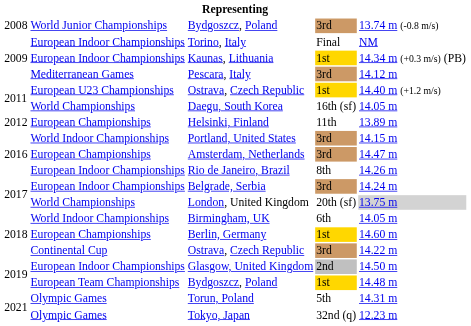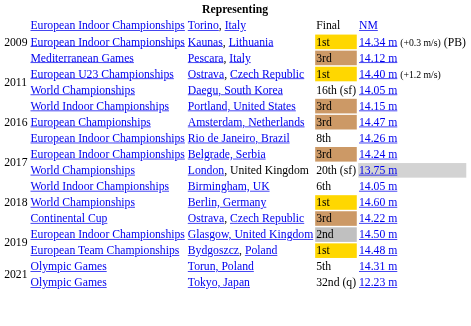 <table>
 <tr>
 <th colspan="5">Representing </th>
-</tr>
-<tr>
-<td>2008</td>
-<td><a href='#'>World Junior Championships</a></td>
-<td><a href='#'>Bydgoszcz</a>, <a href='#'>Poland</a></td>
-<td bgcolor=CC9966>3rd</td>
-<td><a href='#'>13.74 m</a> <small>(-0.8 m/s)</small></td>
 </tr>
 <tr>
 <td rowspan=3>2009</td>
 <td><a href='#'>European Indoor Championships</a></td>
 <td><a href='#'>Torino</a>, <a href='#'>Italy</a></td>
 <td>Final</td>
 <td><a href='#'>NM</a></td>
 </tr>
 <tr>
 <td><a href='#'>European Indoor Championships</a></td>
 <td><a href='#'>Kaunas</a>, <a href='#'>Lithuania</a></td>
 <td bgcolor="gold">1st</td>
 <td><a href='#'>14.34 m</a> <small>(+0.3 m/s)</small> (PB)</td>
 </tr>
 <tr>
 <td><a href='#'>Mediterranean Games</a></td>
 <td><a href='#'>Pescara</a>, <a href='#'>Italy</a></td>
 <td bgcolor="CC9966">3rd</td>
 <td><a href='#'>14.12 m</a></td>
 </tr>
 <tr>
 <td rowspan=2>2011</td>
 <td><a href='#'>European U23 Championships</a></td>
 <td><a href='#'>Ostrava</a>, <a href='#'>Czech Republic</a></td>
 <td bgcolor="gold">1st</td>
 <td><a href='#'>14.40 m</a> <small>(+1.2 m/s)</small></td>
 </tr>
 <tr>
 <td><a href='#'>World Championships</a></td>
 <td><a href='#'>Daegu, South Korea</a></td>
 <td>16th (sf)</td>
 <td><a href='#'>14.05 m</a></td>
-</tr>
-<tr>
-<td>2012</td>
-<td><a href='#'>European Championships</a></td>
-<td><a href='#'>Helsinki, Finland</a></td>
-<td>11th</td>
-<td><a href='#'>13.89 m</a></td>
 </tr>
 <tr>
 <td rowspan=3>2016</td>
 <td><a href='#'>World Indoor Championships</a></td>
 <td><a href='#'>Portland, United States</a></td>
 <td bgcolor=CC9966>3rd</td>
 <td><a href='#'>14.15 m</a></td>
 </tr>
 <tr>
 <td><a href='#'>European Championships</a></td>
 <td><a href='#'>Amsterdam, Netherlands</a></td>
 <td bgcolor=cc9966>3rd</td>
 <td><a href='#'>14.47 m</a></td>
 </tr>
 <tr>
 <td><a href='#'>European Indoor Championships</a></td>
 <td><a href='#'>Rio de Janeiro, Brazil</a></td>
 <td>8th</td>
 <td><a href='#'>14.26 m</a></td>
 </tr>
 <tr>
 <td rowspan=2>2017</td>
 <td><a href='#'>European Indoor Championships</a></td>
 <td><a href='#'>Belgrade, Serbia</a></td>
 <td bgcolor=cc9966>3rd</td>
 <td><a href='#'>14.24 m</a></td>
 </tr>
 <tr>
 <td><a href='#'>World Championships</a></td>
 <td><a href='#'>London</a>, United Kingdom</td>
 <td>20th (sf)</td>
 <td style="background: lightgrey;"><a href='#'>13.75 m</a></td>
 </tr>
 <tr>
 <td rowspan=3>2018</td>
 <td><a href='#'>World Indoor Championships</a></td>
 <td><a href='#'>Birmingham, UK</a></td>
 <td>6th</td>
 <td><a href='#'>14.05 m</a></td>
 </tr>
 <tr>
-<td><a href='#'>European Championships</a></td>
+<td><a href='#'>World Championships</a></td>
 <td><a href='#'>Berlin, Germany</a></td>
 <td bgcolor="gold">1st</td>
 <td><a href='#'>14.60 m</a></td>
 </tr>
 <tr>
 <td><a href='#'>Continental Cup</a></td>
 <td><a href='#'>Ostrava</a>, <a href='#'>Czech Republic</a></td>
 <td bgcolor=cc9966>3rd</td>
 <td><a href='#'>14.22 m</a></td>
 </tr>
 <tr>
 <td rowspan=2>2019</td>
 <td><a href='#'>European Indoor Championships</a></td>
 <td><a href='#'>Glasgow, United Kingdom</a></td>
 <td bgcolor=silver>2nd</td>
 <td><a href='#'>14.50 m</a></td>
 </tr>
 <tr>
 <td><a href='#'>European Team Championships</a></td>
 <td><a href='#'>Bydgoszcz</a>, <a href='#'>Poland</a></td>
 <td bgcolor=gold>1st</td>
 <td><a href='#'>14.48 m</a></td>
 </tr>
 <tr>
 <td rowspan=2>2021</td>
 <td><a href='#'>Olympic Games</a></td>
 <td><a href='#'>Torun, Poland</a></td>
 <td>5th</td>
 <td><a href='#'>14.31 m</a></td>
 </tr>
 <tr>
 <td><a href='#'>Olympic Games</a></td>
 <td><a href='#'>Tokyo, Japan</a></td>
 <td>32nd (q)</td>
 <td><a href='#'>12.23 m</a></td>
 </tr>
 </table>
